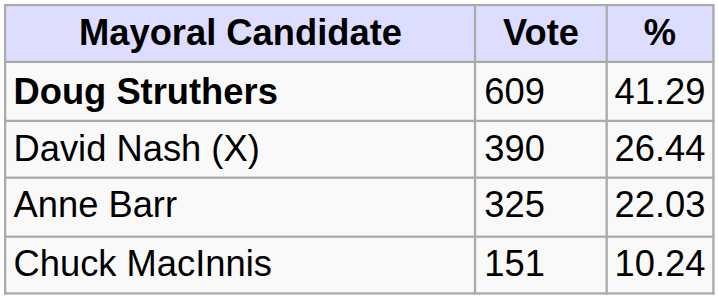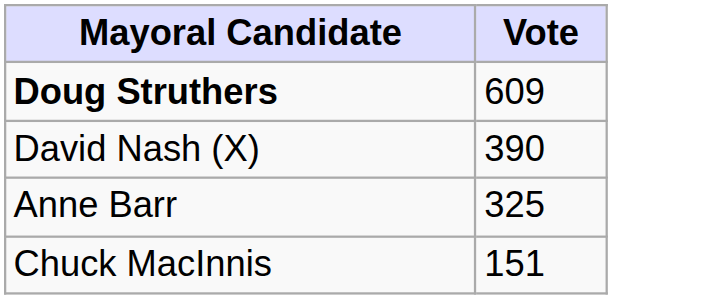 <table class="wikitable">
 <tr>
 <th style="background:#ddf; width:200px;">Mayoral Candidate</th>
 <th style="background:#ddf; width:50px;">Vote</th>
-<th style="background:#ddf; width:30px;">%</th>
 </tr>
 <tr>
 <td><strong>Doug Struthers</strong></td>
 <td>609</td>
-<td>41.29</td>
 </tr>
 <tr>
 <td>David Nash (X)</td>
 <td>390</td>
-<td>26.44</td>
 </tr>
 <tr>
 <td>Anne Barr</td>
 <td>325</td>
-<td>22.03</td>
 </tr>
 <tr>
 <td>Chuck MacInnis</td>
 <td>151</td>
-<td>10.24</td>
 </tr>
 </table>
